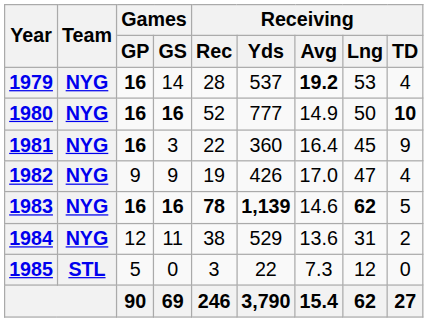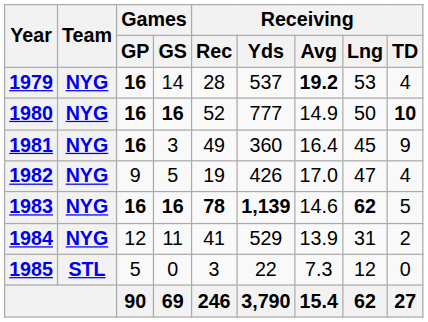 <table class="wikitable" style="text-align:center">
 <tr>
 <th rowspan="2">Year</th>
 <th rowspan="2">Team</th>
 <th colspan="2">Games</th>
 <th colspan="5">Receiving</th>
 </tr>
 <tr>
 <th>GP</th>
 <th>GS</th>
 <th>Rec</th>
 <th>Yds</th>
 <th>Avg</th>
 <th>Lng</th>
 <th>TD</th>
 </tr>
 <tr>
 <th><a href='#'>1979</a></th>
 <th><a href='#'>NYG</a></th>
 <td><strong>16</strong></td>
 <td>14</td>
 <td>28</td>
 <td>537</td>
 <td><strong>19.2</strong></td>
 <td>53</td>
 <td>4</td>
 </tr>
 <tr>
 <th><a href='#'>1980</a></th>
 <th><a href='#'>NYG</a></th>
 <td><strong>16</strong></td>
 <td><strong>16</strong></td>
 <td>52</td>
 <td>777</td>
 <td>14.9</td>
 <td>50</td>
 <td><strong>10</strong></td>
 </tr>
 <tr>
 <th><a href='#'>1981</a></th>
 <th><a href='#'>NYG</a></th>
 <td><strong>16</strong></td>
 <td>3</td>
-<td>22</td>
+<td>49</td>
 <td>360</td>
 <td>16.4</td>
 <td>45</td>
 <td>9</td>
 </tr>
 <tr>
 <th><a href='#'>1982</a></th>
 <th><a href='#'>NYG</a></th>
 <td>9</td>
-<td>9</td>
+<td>5</td>
 <td>19</td>
 <td>426</td>
 <td>17.0</td>
 <td>47</td>
 <td>4</td>
 </tr>
 <tr>
 <th><a href='#'>1983</a></th>
 <th><a href='#'>NYG</a></th>
 <td><strong>16</strong></td>
 <td><strong>16</strong></td>
 <td><strong>78</strong></td>
 <td><strong>1,139</strong></td>
 <td>14.6</td>
 <td><strong>62</strong></td>
 <td>5</td>
 </tr>
 <tr>
 <th><a href='#'>1984</a></th>
 <th><a href='#'>NYG</a></th>
 <td>12</td>
 <td>11</td>
-<td>38</td>
+<td>41</td>
 <td>529</td>
-<td>13.6</td>
+<td>13.9</td>
 <td>31</td>
 <td>2</td>
 </tr>
 <tr>
 <th><a href='#'>1985</a></th>
 <th><a href='#'>STL</a></th>
 <td>5</td>
 <td>0</td>
 <td>3</td>
 <td>22</td>
 <td>7.3</td>
 <td>12</td>
 <td>0</td>
 </tr>
 <tr>
 <th colspan="2"></th>
 <th>90</th>
 <th>69</th>
 <th>246</th>
 <th>3,790</th>
 <th>15.4</th>
 <th>62</th>
 <th>27</th>
 </tr>
 </table>
